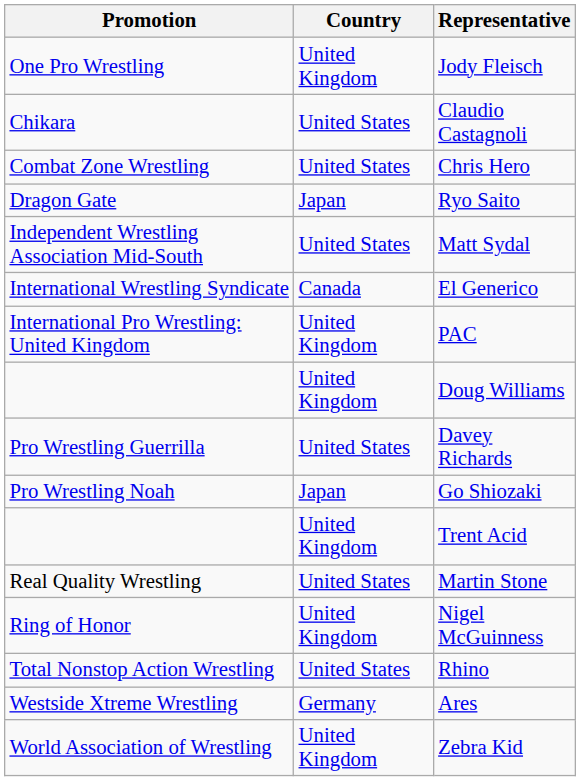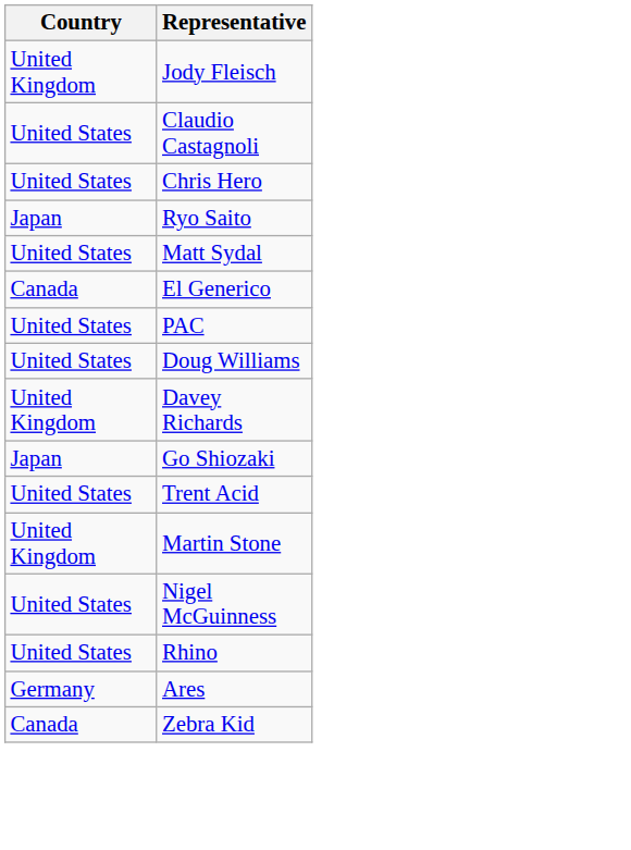 <table class="wikitable">
 <tr>
-<th style="width:215px;">Promotion</th>
 <th style="width:100px;">Country</th>
 <th style="width:100px;">Representative</th>
 </tr>
 <tr>
-<td><a href='#'>One Pro Wrestling</a></td>
 <td><a href='#'>United Kingdom</a></td>
 <td><a href='#'>Jody Fleisch</a></td>
 </tr>
 <tr>
-<td><a href='#'>Chikara</a></td>
 <td><a href='#'>United States</a></td>
 <td><a href='#'>Claudio Castagnoli</a></td>
 </tr>
 <tr>
-<td><a href='#'>Combat Zone Wrestling</a></td>
 <td><a href='#'>United States</a></td>
 <td><a href='#'>Chris Hero</a></td>
 </tr>
 <tr>
-<td><a href='#'>Dragon Gate</a></td>
 <td><a href='#'>Japan</a></td>
 <td><a href='#'>Ryo Saito</a></td>
 </tr>
 <tr>
-<td><a href='#'>Independent Wrestling Association Mid-South</a></td>
 <td><a href='#'>United States</a></td>
 <td><a href='#'>Matt Sydal</a></td>
 </tr>
 <tr>
-<td><a href='#'>International Wrestling Syndicate</a></td>
 <td><a href='#'>Canada</a></td>
 <td><a href='#'>El Generico</a></td>
 </tr>
 <tr>
-<td><a href='#'>International Pro Wrestling: United Kingdom</a></td>
-<td><a href='#'>United Kingdom</a></td>
+<td><a href='#'>United States</a></td>
 <td><a href='#'>PAC</a></td>
 </tr>
 <tr>
-<td></td>
-<td><a href='#'>United Kingdom</a></td>
+<td><a href='#'>United States</a></td>
 <td><a href='#'>Doug Williams</a></td>
 </tr>
 <tr>
-<td><a href='#'>Pro Wrestling Guerrilla</a></td>
-<td><a href='#'>United States</a></td>
+<td><a href='#'>United Kingdom</a></td>
 <td><a href='#'>Davey Richards</a></td>
 </tr>
 <tr>
-<td><a href='#'>Pro Wrestling Noah</a></td>
 <td><a href='#'>Japan</a></td>
 <td><a href='#'>Go Shiozaki</a></td>
 </tr>
 <tr>
-<td></td>
-<td><a href='#'>United Kingdom</a></td>
+<td><a href='#'>United States</a></td>
 <td><a href='#'>Trent Acid</a></td>
 </tr>
 <tr>
-<td>Real Quality Wrestling</td>
-<td><a href='#'>United States</a></td>
+<td><a href='#'>United Kingdom</a></td>
 <td><a href='#'>Martin Stone</a></td>
 </tr>
 <tr>
-<td><a href='#'>Ring of Honor</a></td>
-<td><a href='#'>United Kingdom</a></td>
+<td><a href='#'>United States</a></td>
 <td><a href='#'>Nigel McGuinness</a></td>
 </tr>
 <tr>
-<td><a href='#'>Total Nonstop Action Wrestling</a></td>
 <td><a href='#'>United States</a></td>
 <td><a href='#'>Rhino</a></td>
 </tr>
 <tr>
-<td><a href='#'>Westside Xtreme Wrestling</a></td>
 <td><a href='#'>Germany</a></td>
 <td><a href='#'>Ares</a></td>
 </tr>
 <tr>
-<td><a href='#'>World Association of Wrestling</a></td>
-<td><a href='#'>United Kingdom</a></td>
+<td><a href='#'>Canada</a></td>
 <td><a href='#'>Zebra Kid</a></td>
 </tr>
 </table>
